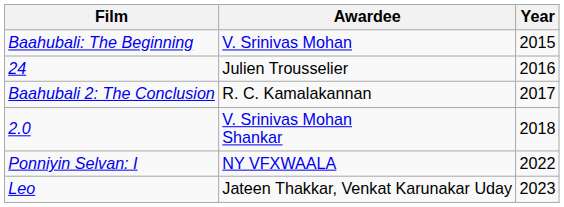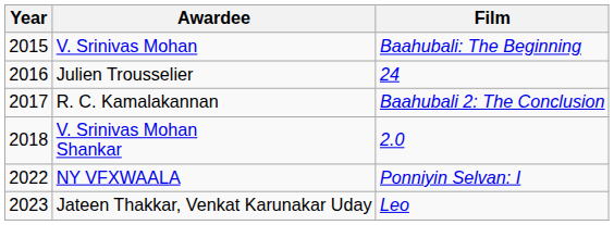 <table class="wikitable">
 <tr>
+<th>Year</th>
+<th>Awardee</th>
 <th>Film</th>
-<th>Awardee</th>
-<th>Year</th>
 </tr>
 <tr>
+<td>2015</td>
+<td><a href='#'>V. Srinivas Mohan</a></td>
 <td><em><a href='#'>Baahubali: The Beginning</a></em></td>
-<td><a href='#'>V. Srinivas Mohan</a></td>
-<td>2015</td>
 </tr>
 <tr>
+<td>2016</td>
+<td>Julien Trousselier</td>
 <td><em><a href='#'>24</a></em></td>
-<td>Julien Trousselier</td>
-<td>2016</td>
 </tr>
 <tr>
+<td>2017</td>
+<td>R. C. Kamalakannan</td>
 <td><em><a href='#'>Baahubali 2: The Conclusion</a></em></td>
-<td>R. C. Kamalakannan</td>
-<td>2017</td>
 </tr>
 <tr>
+<td>2018</td>
+<td><a href='#'>V. Srinivas Mohan</a><br><a href='#'>Shankar</a></td>
 <td><em><a href='#'>2.0</a></em></td>
-<td><a href='#'>V. Srinivas Mohan</a><br><a href='#'>Shankar</a></td>
-<td>2018</td>
 </tr>
 <tr>
+<td>2022</td>
+<td><a href='#'>NY VFXWAALA</a></td>
 <td><em><a href='#'>Ponniyin Selvan: I</a></em></td>
-<td><a href='#'>NY VFXWAALA</a></td>
-<td>2022</td>
 </tr>
 <tr>
+<td>2023</td>
+<td>Jateen Thakkar, Venkat Karunakar Uday</td>
 <td><em><a href='#'>Leo</a></em></td>
-<td>Jateen Thakkar, Venkat Karunakar Uday</td>
-<td>2023</td>
 </tr>
 </table>
